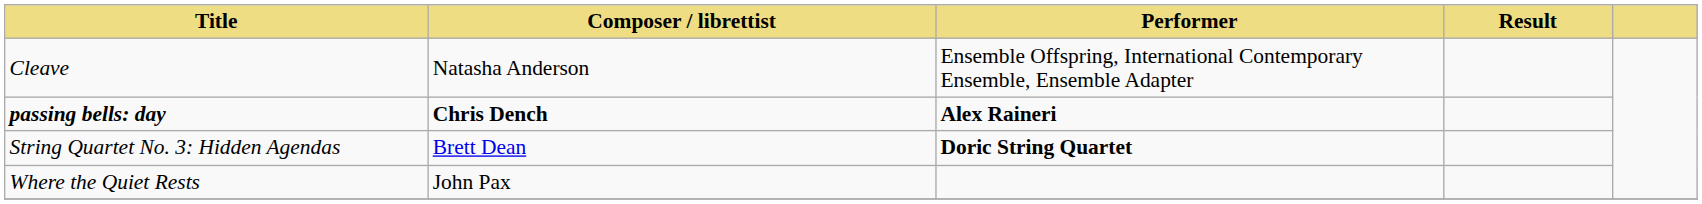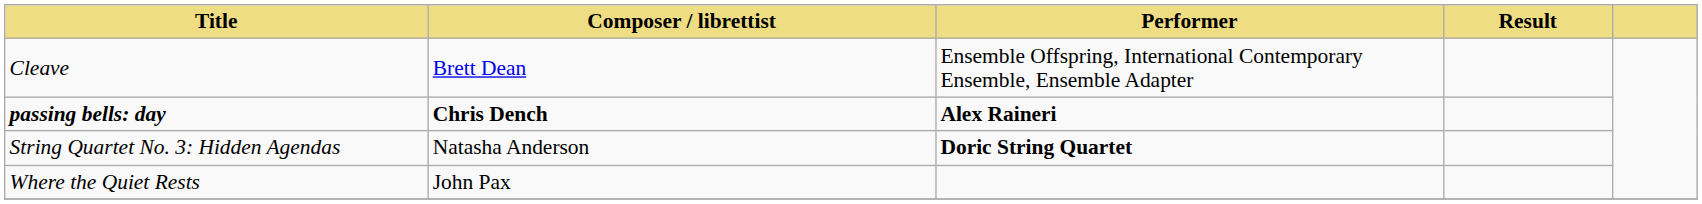 <table class="wikitable" width=100%>
 <tr>
 <th style="width:25%;background:#EEDD82;">Title</th>
 <th style="width:30%;background:#EEDD82;">Composer / librettist</th>
 <th style="width:30%;background:#EEDD82;">Performer</th>
 <th style="width:10%;background:#EEDD82;">Result</th>
 <th style="width:5%;background:#EEDD82;"></th>
 </tr>
 <tr>
 <td><em>Cleave</em></td>
-<td>Natasha Anderson</td>
+<td><a href='#'>Brett Dean</a></td>
 <td>Ensemble Offspring, International Contemporary Ensemble, Ensemble Adapter</td>
 <td></td>
 <td rowspan="4"></td>
 </tr>
 <tr>
 <td><strong><em>passing bells: day</em></strong></td>
 <td><strong>Chris Dench</strong></td>
 <td><strong>Alex Raineri</strong></td>
 <td></td>
 </tr>
 <tr>
 <td><em>String Quartet No. 3: Hidden Agendas</em></td>
-<td><a href='#'>Brett Dean</a></td>
+<td>Natasha Anderson</td>
 <td><strong>Doric String Quartet</strong></td>
 <td></td>
 </tr>
 <tr>
 <td><em>Where the Quiet Rests</em></td>
 <td>John Pax</td>
 <td></td>
 <td></td>
 </tr>
 <tr>
 </tr>
 </table>
